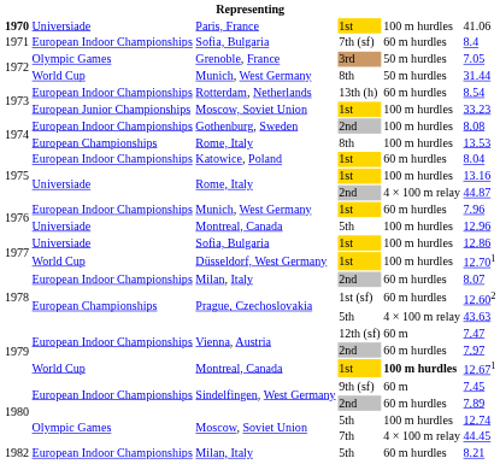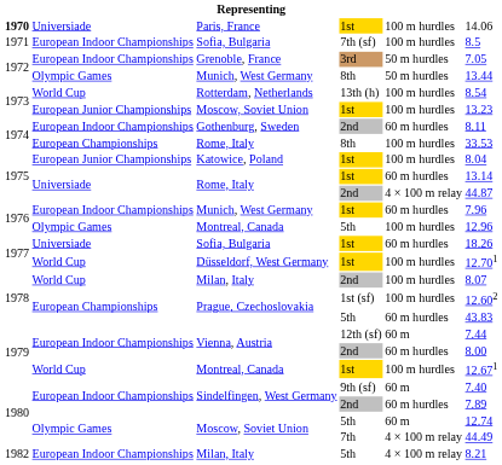 <table>
 <tr>
 <th colspan="6">Representing </th>
 </tr>
 <tr>
 <td><strong>1970</strong></td>
 <td><a href='#'>Universiade</a></td>
 <td><a href='#'>Paris, France</a></td>
 <td style="background:gold;">1st</td>
 <td>100 m hurdles</td>
-<td>41.06</td>
+<td>14.06</td>
 </tr>
 <tr>
 <td>1971</td>
 <td><a href='#'>European Indoor Championships</a></td>
 <td><a href='#'>Sofia, Bulgaria</a></td>
 <td>7th (sf)</td>
-<td>60 m hurdles</td>
-<td><a href='#'>8.4</a></td>
+<td>100 m hurdles</td>
+<td><a href='#'>8.5</a></td>
 </tr>
 <tr>
 <td rowspan=2>1972</td>
-<td><a href='#'>Olympic Games</a></td>
+<td><a href='#'>European Indoor Championships</a></td>
 <td><a href='#'>Grenoble</a>, <a href='#'>France</a></td>
 <td style="background:#c96;">3rd</td>
 <td>50 m hurdles</td>
 <td><a href='#'>7.05</a></td>
 </tr>
 <tr>
-<td><a href='#'>World Cup</a></td>
+<td><a href='#'>Olympic Games</a></td>
 <td><a href='#'>Munich</a>, <a href='#'>West Germany</a></td>
 <td>8th</td>
 <td>50 m hurdles</td>
-<td><a href='#'>31.44</a></td>
+<td><a href='#'>13.44</a></td>
 </tr>
 <tr>
 <td rowspan=2>1973</td>
-<td><a href='#'>European Indoor Championships</a></td>
+<td><a href='#'>World Cup</a></td>
 <td><a href='#'>Rotterdam</a>, <a href='#'>Netherlands</a></td>
 <td>13th (h)</td>
-<td>60 m hurdles</td>
+<td>100 m hurdles</td>
 <td><a href='#'>8.54</a></td>
 </tr>
 <tr>
 <td><a href='#'>European Junior Championships</a></td>
 <td><a href='#'>Moscow, Soviet Union</a></td>
 <td style="background:gold;">1st</td>
 <td>100 m hurdles</td>
-<td><a href='#'>33.23</a></td>
+<td><a href='#'>13.23</a></td>
 </tr>
 <tr>
 <td rowspan=2>1974</td>
 <td><a href='#'>European Indoor Championships</a></td>
 <td><a href='#'>Gothenburg</a>, <a href='#'>Sweden</a></td>
 <td style="background:silver;">2nd</td>
-<td>100 m hurdles</td>
-<td><a href='#'>8.08</a></td>
+<td>60 m hurdles</td>
+<td><a href='#'>8.11</a></td>
 </tr>
 <tr>
 <td><a href='#'>European Championships</a></td>
 <td><a href='#'>Rome, Italy</a></td>
 <td>8th</td>
 <td>100 m hurdles</td>
-<td><a href='#'>13.53</a></td>
+<td><a href='#'>33.53</a></td>
 </tr>
 <tr>
 <td rowspan=3>1975</td>
-<td><a href='#'>European Indoor Championships</a></td>
+<td><a href='#'>European Junior Championships</a></td>
 <td><a href='#'>Katowice</a>, <a href='#'>Poland</a></td>
 <td style="background:gold;">1st</td>
-<td>60 m hurdles</td>
+<td>100 m hurdles</td>
 <td><a href='#'>8.04</a></td>
 </tr>
 <tr>
 <td rowspan=2><a href='#'>Universiade</a></td>
 <td rowspan=2><a href='#'>Rome, Italy</a></td>
 <td style="background:gold;">1st</td>
-<td>100 m hurdles</td>
-<td><a href='#'>13.16</a></td>
+<td>60 m hurdles</td>
+<td><a href='#'>13.14</a></td>
 </tr>
 <tr>
 <td style="background:silver;">2nd</td>
 <td>4 × 100 m relay</td>
 <td><a href='#'>44.87</a></td>
 </tr>
 <tr>
 <td rowspan=2>1976</td>
 <td><a href='#'>European Indoor Championships</a></td>
 <td><a href='#'>Munich</a>, <a href='#'>West Germany</a></td>
 <td style="background:gold;">1st</td>
 <td>60 m hurdles</td>
 <td><a href='#'>7.96</a></td>
 </tr>
 <tr>
-<td><a href='#'>Universiade</a></td>
+<td><a href='#'>Olympic Games</a></td>
 <td><a href='#'>Montreal, Canada</a></td>
 <td>5th</td>
 <td>100 m hurdles</td>
 <td><a href='#'>12.96</a></td>
 </tr>
 <tr>
 <td rowspan=2>1977</td>
 <td><a href='#'>Universiade</a></td>
 <td><a href='#'>Sofia, Bulgaria</a></td>
 <td style="background:gold;">1st</td>
-<td>100 m hurdles</td>
-<td><a href='#'>12.86</a></td>
+<td>60 m hurdles</td>
+<td><a href='#'>18.26</a></td>
 </tr>
 <tr>
 <td><a href='#'>World Cup</a></td>
 <td><a href='#'>Düsseldorf, West Germany</a></td>
 <td bgcolor=gold>1st</td>
 <td>100 m hurdles</td>
 <td><a href='#'>12.70</a><sup>1</sup></td>
 </tr>
 <tr>
 <td rowspan=3>1978</td>
-<td><a href='#'>European Indoor Championships</a></td>
+<td><a href='#'>World Cup</a></td>
 <td><a href='#'>Milan</a>, <a href='#'>Italy</a></td>
 <td style="background:silver;">2nd</td>
-<td>60 m hurdles</td>
+<td>100 m hurdles</td>
 <td><a href='#'>8.07</a></td>
 </tr>
 <tr>
 <td rowspan=2><a href='#'>European Championships</a></td>
 <td rowspan=2><a href='#'>Prague, Czechoslovakia</a></td>
 <td>1st (sf)</td>
-<td>60 m hurdles</td>
+<td>100 m hurdles</td>
 <td><a href='#'>12.60</a><sup>2</sup></td>
 </tr>
 <tr>
 <td>5th</td>
-<td>4 × 100 m relay</td>
-<td><a href='#'>43.63</a></td>
+<td>60 m hurdles</td>
+<td><a href='#'>43.83</a></td>
 </tr>
 <tr>
 <td rowspan=3>1979</td>
 <td rowspan=2><a href='#'>European Indoor Championships</a></td>
 <td rowspan=2><a href='#'>Vienna</a>, <a href='#'>Austria</a></td>
 <td>12th (sf)</td>
 <td>60 m</td>
-<td><a href='#'>7.47</a></td>
+<td><a href='#'>7.44</a></td>
 </tr>
 <tr>
 <td style="background:silver;">2nd</td>
 <td>60 m hurdles</td>
-<td><a href='#'>7.97</a></td>
+<td><a href='#'>8.00</a></td>
 </tr>
 <tr>
 <td><a href='#'>World Cup</a></td>
 <td><a href='#'>Montreal, Canada</a></td>
 <td bgcolor=gold>1st</td>
-<td><strong>100 m hurdles</strong></td>
+<td>100 m hurdles</td>
 <td><a href='#'>12.67</a><sup>1</sup></td>
 </tr>
 <tr>
 <td rowspan=4>1980</td>
 <td rowspan=2><a href='#'>European Indoor Championships</a></td>
 <td rowspan=2><a href='#'>Sindelfingen</a>, <a href='#'>West Germany</a></td>
 <td>9th (sf)</td>
 <td>60 m</td>
-<td><a href='#'>7.45</a></td>
+<td><a href='#'>7.40</a></td>
 </tr>
 <tr>
 <td style="background:silver;">2nd</td>
 <td>60 m hurdles</td>
 <td><a href='#'>7.89</a></td>
 </tr>
 <tr>
 <td rowspan=2><a href='#'>Olympic Games</a></td>
 <td rowspan=2><a href='#'>Moscow</a>, <a href='#'>Soviet Union</a></td>
 <td>5th</td>
-<td>100 m hurdles</td>
+<td>60 m</td>
 <td><a href='#'>12.74</a></td>
 </tr>
 <tr>
 <td>7th</td>
 <td>4 × 100 m relay</td>
-<td><a href='#'>44.45</a></td>
+<td><a href='#'>44.49</a></td>
 </tr>
 <tr>
 <td>1982</td>
 <td><a href='#'>European Indoor Championships</a></td>
 <td><a href='#'>Milan, Italy</a></td>
 <td>5th</td>
-<td>60 m hurdles</td>
+<td>4 × 100 m relay</td>
 <td><a href='#'>8.21</a></td>
 </tr>
 </table>
